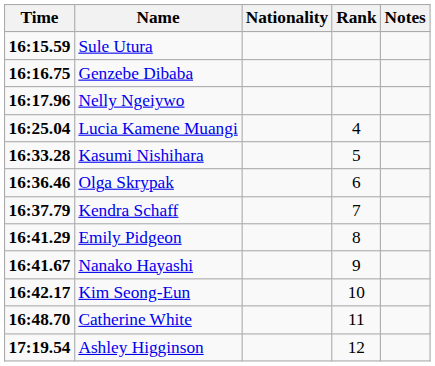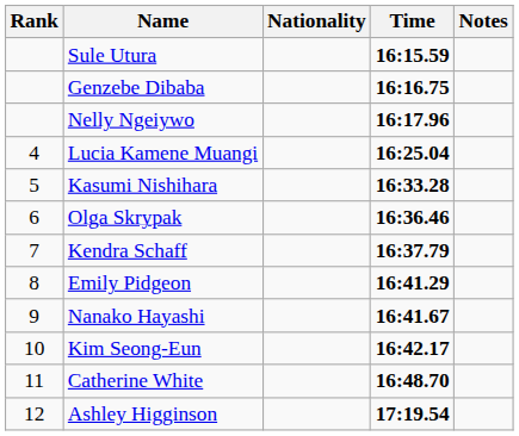 <table class="wikitable sortable" style="text-align:center">
 <tr>
-<th>Time</th>
+<th>Rank</th>
 <th>Name</th>
 <th>Nationality</th>
-<th>Rank</th>
+<th>Time</th>
 <th>Notes</th>
 </tr>
 <tr>
-<td><strong>16:15.59</strong></td>
+<td></td>
 <td align=left><a href='#'>Sule Utura</a></td>
 <td align=left></td>
-<td></td>
+<td><strong>16:15.59</strong></td>
 <td></td>
 </tr>
 <tr>
-<td><strong>16:16.75</strong></td>
+<td></td>
 <td align=left><a href='#'>Genzebe Dibaba</a></td>
 <td align=left></td>
-<td></td>
+<td><strong>16:16.75</strong></td>
 <td></td>
 </tr>
 <tr>
-<td><strong>16:17.96</strong></td>
+<td></td>
 <td align=left><a href='#'>Nelly Ngeiywo</a></td>
 <td align=left></td>
-<td></td>
+<td><strong>16:17.96</strong></td>
 <td></td>
 </tr>
 <tr>
-<td><strong>16:25.04</strong></td>
+<td>4</td>
 <td align=left><a href='#'>Lucia Kamene Muangi</a></td>
 <td align=left></td>
-<td>4</td>
+<td><strong>16:25.04</strong></td>
 <td></td>
 </tr>
 <tr>
-<td><strong>16:33.28</strong></td>
+<td>5</td>
 <td align=left><a href='#'>Kasumi Nishihara</a></td>
 <td align=left></td>
-<td>5</td>
+<td><strong>16:33.28</strong></td>
 <td></td>
 </tr>
 <tr>
-<td><strong>16:36.46</strong></td>
+<td>6</td>
 <td align=left><a href='#'>Olga Skrypak</a></td>
 <td align=left></td>
-<td>6</td>
+<td><strong>16:36.46</strong></td>
 <td></td>
 </tr>
 <tr>
-<td><strong>16:37.79</strong></td>
+<td>7</td>
 <td align=left><a href='#'>Kendra Schaff</a></td>
 <td align=left></td>
-<td>7</td>
+<td><strong>16:37.79</strong></td>
 <td></td>
 </tr>
 <tr>
-<td><strong>16:41.29</strong></td>
+<td>8</td>
 <td align=left><a href='#'>Emily Pidgeon</a></td>
 <td align=left></td>
-<td>8</td>
+<td><strong>16:41.29</strong></td>
 <td></td>
 </tr>
 <tr>
-<td><strong>16:41.67</strong></td>
+<td>9</td>
 <td align=left><a href='#'>Nanako Hayashi</a></td>
 <td align=left></td>
-<td>9</td>
+<td><strong>16:41.67</strong></td>
 <td></td>
 </tr>
 <tr>
-<td><strong>16:42.17</strong></td>
+<td>10</td>
 <td align=left><a href='#'>Kim Seong-Eun</a></td>
 <td align=left></td>
-<td>10</td>
+<td><strong>16:42.17</strong></td>
 <td></td>
 </tr>
 <tr>
-<td><strong>16:48.70</strong></td>
+<td>11</td>
 <td align=left><a href='#'>Catherine White</a></td>
 <td align=left></td>
-<td>11</td>
+<td><strong>16:48.70</strong></td>
 <td></td>
 </tr>
 <tr>
-<td><strong>17:19.54</strong></td>
+<td>12</td>
 <td align=left><a href='#'>Ashley Higginson</a></td>
 <td align=left></td>
-<td>12</td>
+<td><strong>17:19.54</strong></td>
 <td></td>
 </tr>
 </table>
